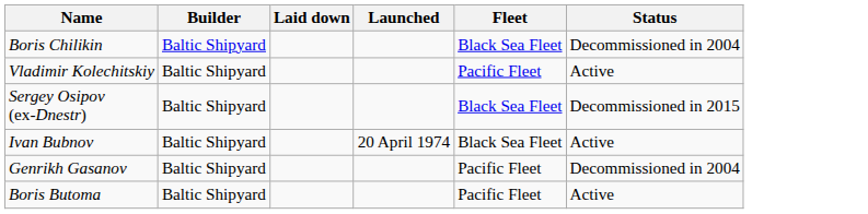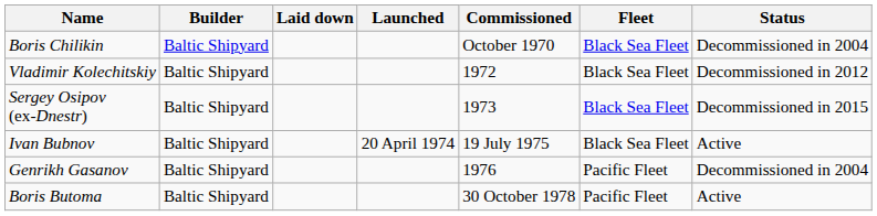 <table class="wikitable">
 <tr>
 <th>Name</th>
 <th>Builder</th>
 <th>Laid down</th>
 <th>Launched</th>
+<th>Commissioned</th>
 <th>Fleet</th>
 <th>Status</th>
 </tr>
 <tr>
 <td><em>Boris Chilikin</em></td>
 <td><a href='#'>Baltic Shipyard</a></td>
 <td></td>
 <td></td>
+<td>October 1970</td>
 <td><a href='#'>Black Sea Fleet</a></td>
 <td>Decommissioned in 2004</td>
 </tr>
 <tr>
 <td><em>Vladimir Kolechitskiy</em></td>
 <td>Baltic Shipyard</td>
 <td></td>
 <td></td>
-<td><a href='#'>Pacific Fleet</a></td>
-<td>Active</td>
+<td>1972</td>
+<td>Black Sea Fleet</td>
+<td>Decommissioned in 2012</td>
 </tr>
 <tr>
 <td><em>Sergey Osipov</em><br>(ex-<em>Dnestr</em>)</td>
 <td>Baltic Shipyard</td>
 <td></td>
 <td></td>
+<td>1973</td>
 <td><a href='#'>Black Sea Fleet</a></td>
 <td>Decommissioned in 2015</td>
 </tr>
 <tr>
 <td><em>Ivan Bubnov</em></td>
 <td>Baltic Shipyard</td>
 <td></td>
 <td>20 April 1974</td>
+<td>19 July 1975</td>
 <td>Black Sea Fleet</td>
 <td>Active</td>
 </tr>
 <tr>
 <td><em>Genrikh Gasanov</em></td>
 <td>Baltic Shipyard</td>
 <td></td>
 <td></td>
+<td>1976</td>
 <td>Pacific Fleet</td>
 <td>Decommissioned in 2004</td>
 </tr>
 <tr>
 <td><em>Boris Butoma</em></td>
 <td>Baltic Shipyard</td>
 <td></td>
 <td></td>
+<td>30 October 1978</td>
 <td>Pacific Fleet</td>
 <td>Active</td>
 </tr>
 </table>
